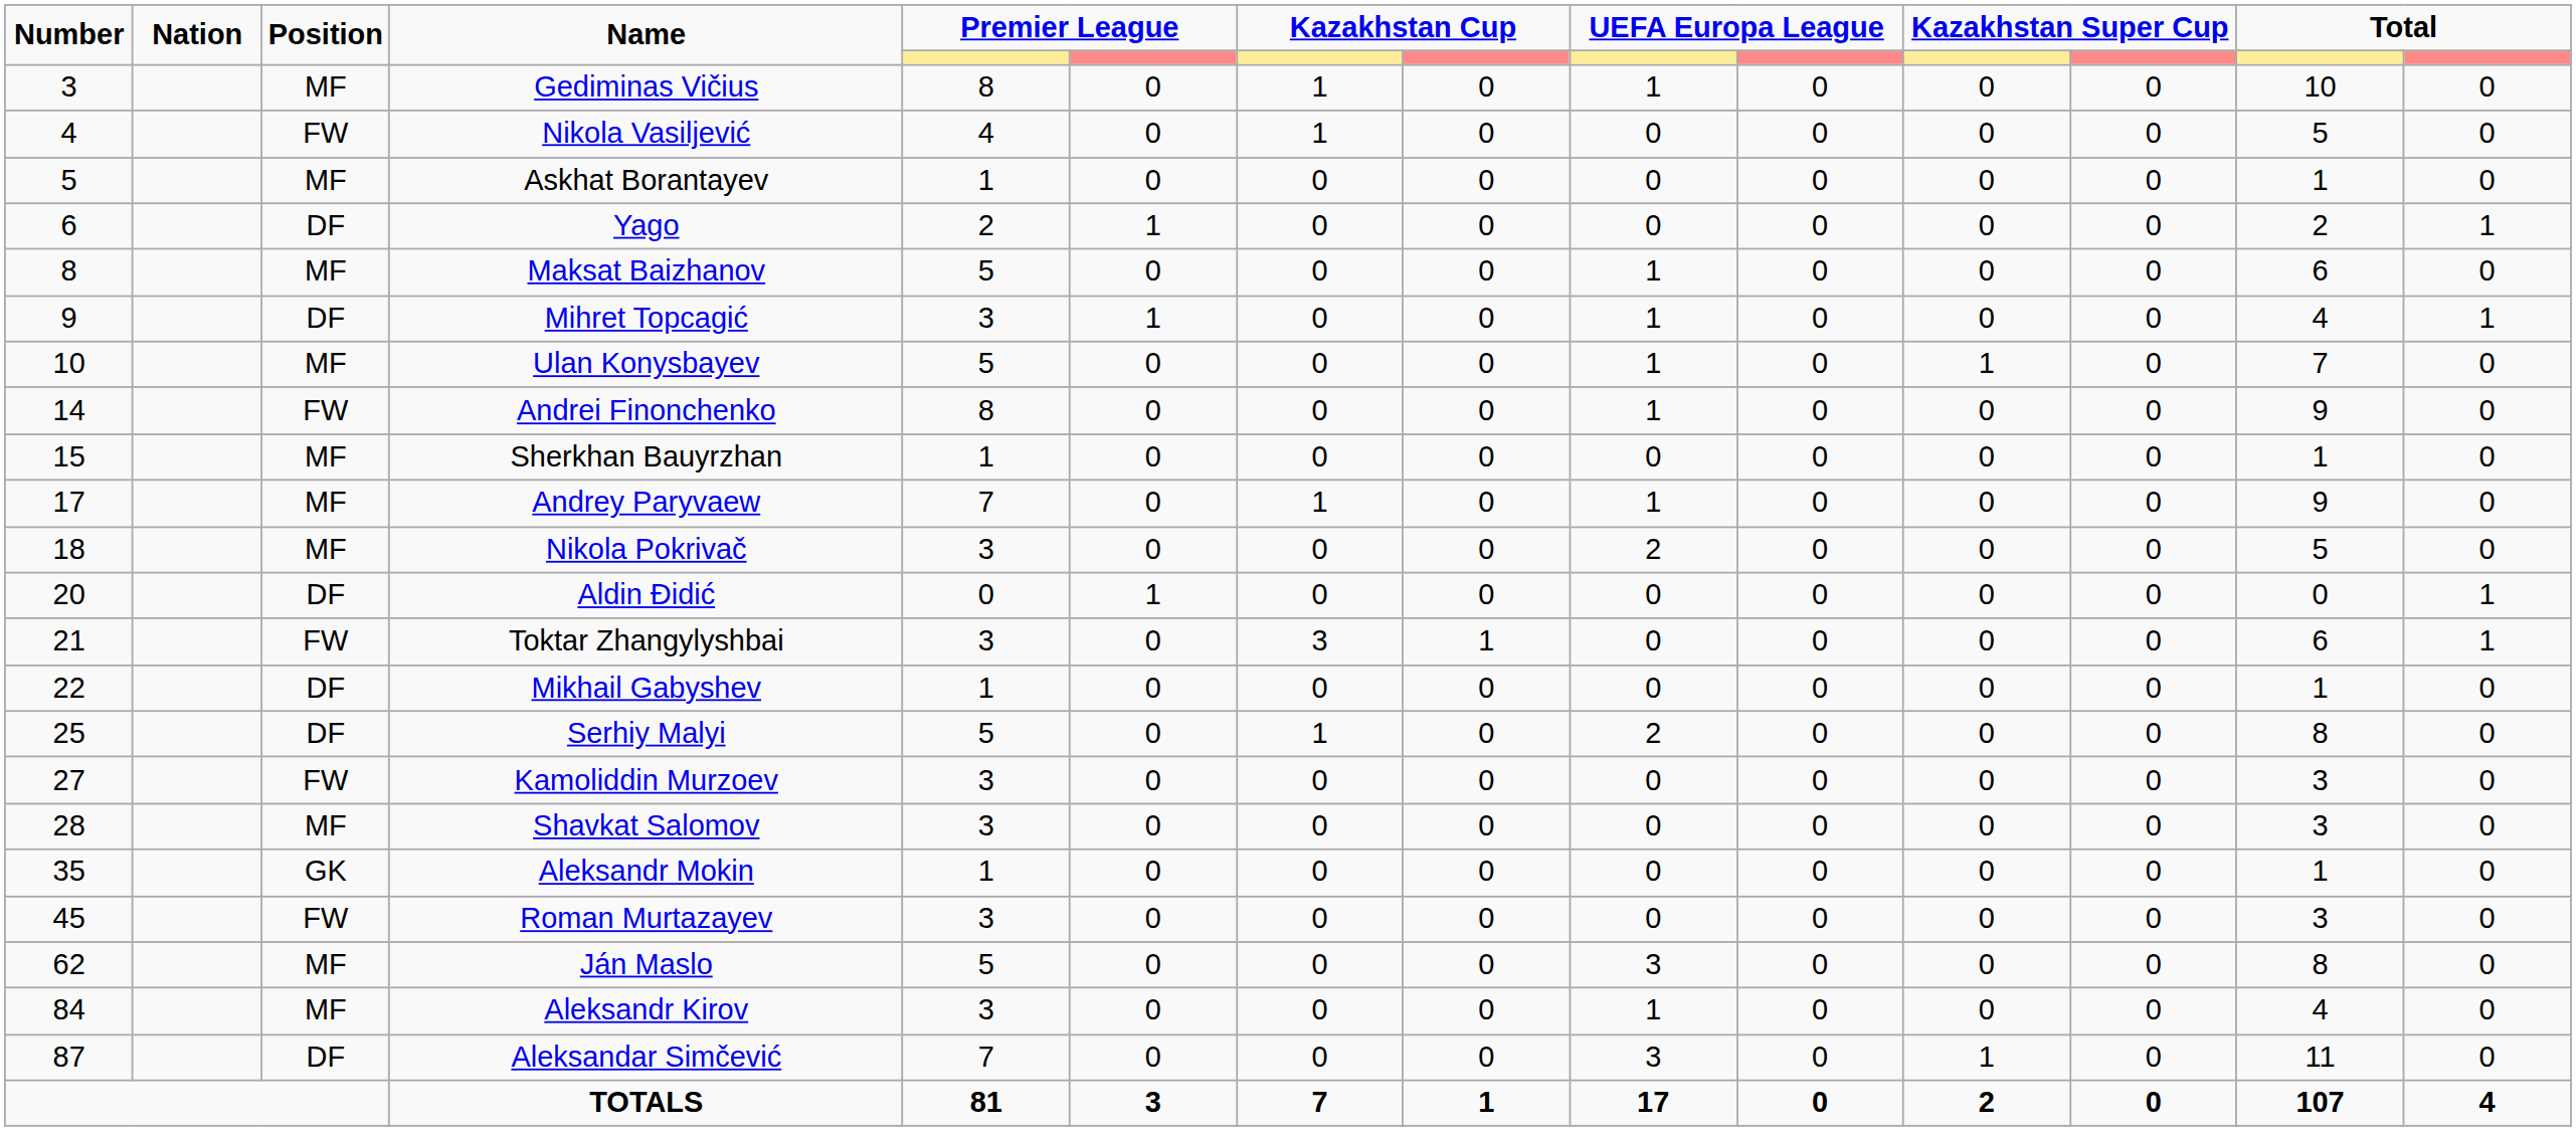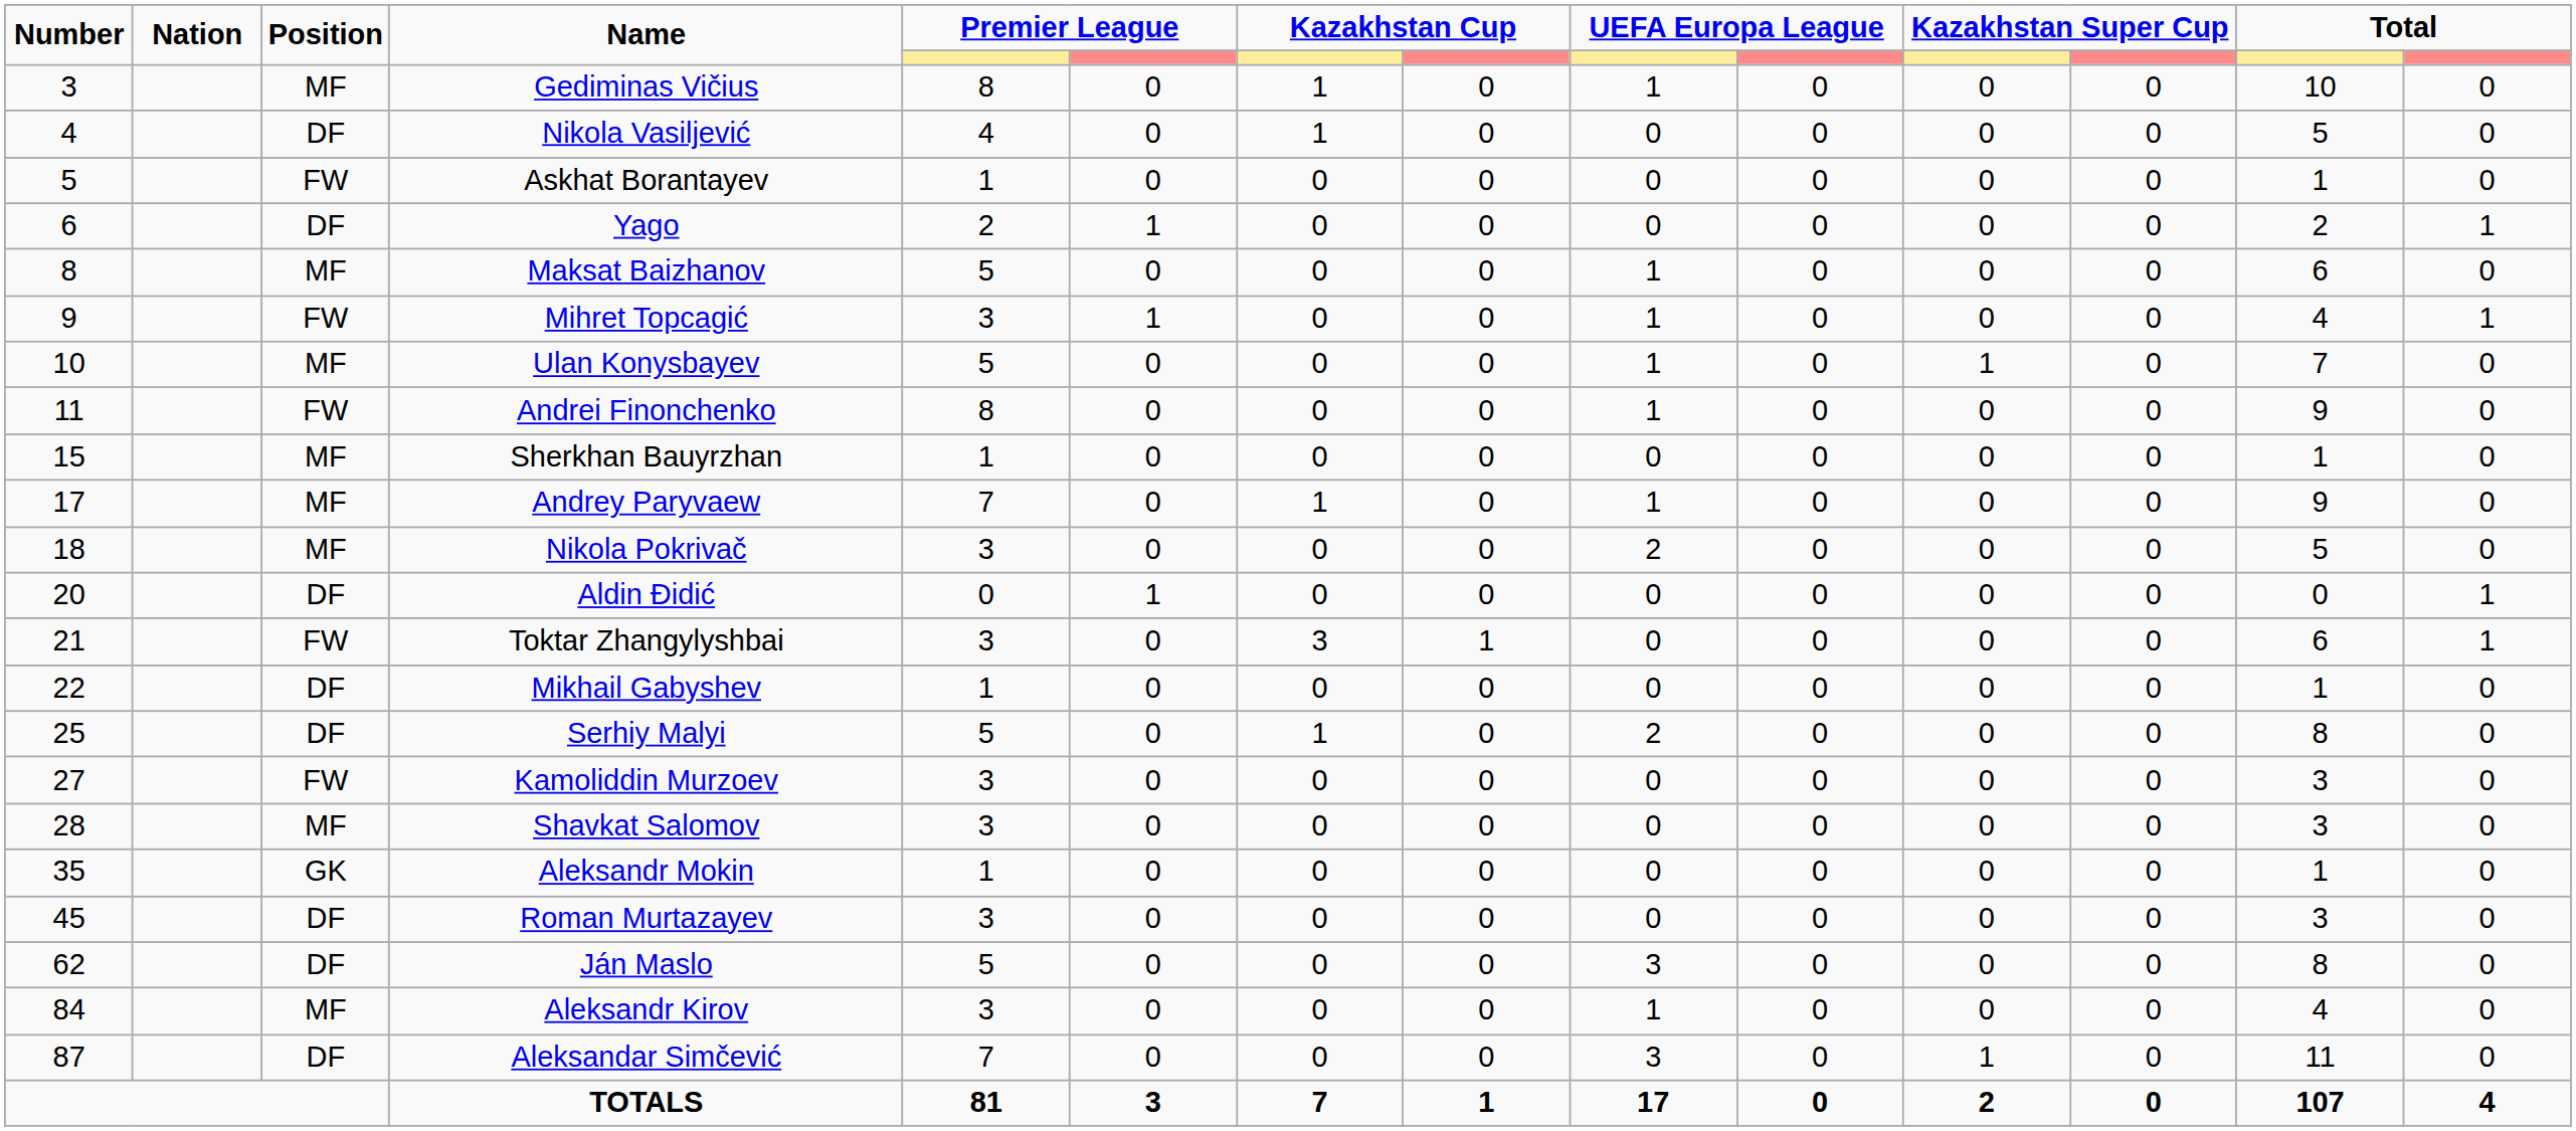 <table class="wikitable" style="text-align:center;">
 <tr>
 <td rowspan="2"  style="width:5%; text-align:center;"><strong>Number</strong></td>
 <td rowspan="2"  style="width:5%; text-align:center;"><strong>Nation</strong></td>
 <td rowspan="2"  style="width:5%; text-align:center;"><strong>Position</strong></td>
 <td rowspan="2"  style="width:20%; text-align:center;"><strong>Name</strong></td>
 <td colspan="2" style="text-align:center;"><strong><a href='#'>Premier League</a></strong></td>
 <td colspan="2" style="text-align:center;"><strong><a href='#'>Kazakhstan Cup</a></strong></td>
 <td colspan="2" style="text-align:center;"><strong><a href='#'>UEFA Europa League</a></strong></td>
 <td colspan="2" style="text-align:center;"><strong><a href='#'>Kazakhstan Super Cup</a></strong></td>
 <td colspan="2" style="text-align:center;"><strong>Total</strong></td>
 </tr>
 <tr>
 <th style="width:60px; background:#fe9;"></th>
 <th style="width:60px; background:#ff8888;"></th>
 <th style="width:60px; background:#fe9;"></th>
 <th style="width:60px; background:#ff8888;"></th>
 <th style="width:60px; background:#fe9;"></th>
 <th style="width:60px; background:#ff8888;"></th>
 <th style="width:60px; background:#fe9;"></th>
 <th style="width:60px; background:#ff8888;"></th>
 <th style="width:60px; background:#fe9;"></th>
 <th style="width:60px; background:#ff8888;"></th>
 </tr>
 <tr>
 <td>3</td>
 <td></td>
 <td>MF</td>
 <td><a href='#'>Gediminas Vičius</a></td>
 <td>8</td>
 <td>0</td>
 <td>1</td>
 <td>0</td>
 <td>1</td>
 <td>0</td>
 <td>0</td>
 <td>0</td>
 <td>10</td>
 <td>0</td>
 </tr>
 <tr>
 <td>4</td>
 <td></td>
-<td>FW</td>
+<td>DF</td>
 <td><a href='#'>Nikola Vasiljević</a></td>
 <td>4</td>
 <td>0</td>
 <td>1</td>
 <td>0</td>
 <td>0</td>
 <td>0</td>
 <td>0</td>
 <td>0</td>
 <td>5</td>
 <td>0</td>
 </tr>
 <tr>
 <td>5</td>
 <td></td>
-<td>MF</td>
+<td>FW</td>
 <td>Askhat Borantayev</td>
 <td>1</td>
 <td>0</td>
 <td>0</td>
 <td>0</td>
 <td>0</td>
 <td>0</td>
 <td>0</td>
 <td>0</td>
 <td>1</td>
 <td>0</td>
 </tr>
 <tr>
 <td>6</td>
 <td></td>
 <td>DF</td>
 <td><a href='#'>Yago</a></td>
 <td>2</td>
 <td>1</td>
 <td>0</td>
 <td>0</td>
 <td>0</td>
 <td>0</td>
 <td>0</td>
 <td>0</td>
 <td>2</td>
 <td>1</td>
 </tr>
 <tr>
 <td>8</td>
 <td></td>
 <td>MF</td>
 <td><a href='#'>Maksat Baizhanov</a></td>
 <td>5</td>
 <td>0</td>
 <td>0</td>
 <td>0</td>
 <td>1</td>
 <td>0</td>
 <td>0</td>
 <td>0</td>
 <td>6</td>
 <td>0</td>
 </tr>
 <tr>
 <td>9</td>
 <td></td>
-<td>DF</td>
+<td>FW</td>
 <td><a href='#'>Mihret Topcagić</a></td>
 <td>3</td>
 <td>1</td>
 <td>0</td>
 <td>0</td>
 <td>1</td>
 <td>0</td>
 <td>0</td>
 <td>0</td>
 <td>4</td>
 <td>1</td>
 </tr>
 <tr>
 <td>10</td>
 <td></td>
 <td>MF</td>
 <td><a href='#'>Ulan Konysbayev</a></td>
 <td>5</td>
 <td>0</td>
 <td>0</td>
 <td>0</td>
 <td>1</td>
 <td>0</td>
 <td>1</td>
 <td>0</td>
 <td>7</td>
 <td>0</td>
 </tr>
 <tr>
-<td>14</td>
+<td>11</td>
 <td></td>
 <td>FW</td>
 <td><a href='#'>Andrei Finonchenko</a></td>
 <td>8</td>
 <td>0</td>
 <td>0</td>
 <td>0</td>
 <td>1</td>
 <td>0</td>
 <td>0</td>
 <td>0</td>
 <td>9</td>
 <td>0</td>
 </tr>
 <tr>
 <td>15</td>
 <td></td>
 <td>MF</td>
 <td>Sherkhan Bauyrzhan</td>
 <td>1</td>
 <td>0</td>
 <td>0</td>
 <td>0</td>
 <td>0</td>
 <td>0</td>
 <td>0</td>
 <td>0</td>
 <td>1</td>
 <td>0</td>
 </tr>
 <tr>
 <td>17</td>
 <td></td>
 <td>MF</td>
 <td><a href='#'>Andrey Paryvaew</a></td>
 <td>7</td>
 <td>0</td>
 <td>1</td>
 <td>0</td>
 <td>1</td>
 <td>0</td>
 <td>0</td>
 <td>0</td>
 <td>9</td>
 <td>0</td>
 </tr>
 <tr>
 <td>18</td>
 <td></td>
 <td>MF</td>
 <td><a href='#'>Nikola Pokrivač</a></td>
 <td>3</td>
 <td>0</td>
 <td>0</td>
 <td>0</td>
 <td>2</td>
 <td>0</td>
 <td>0</td>
 <td>0</td>
 <td>5</td>
 <td>0</td>
 </tr>
 <tr>
 <td>20</td>
 <td></td>
 <td>DF</td>
 <td><a href='#'>Aldin Đidić</a></td>
 <td>0</td>
 <td>1</td>
 <td>0</td>
 <td>0</td>
 <td>0</td>
 <td>0</td>
 <td>0</td>
 <td>0</td>
 <td>0</td>
 <td>1</td>
 </tr>
 <tr>
 <td>21</td>
 <td></td>
 <td>FW</td>
 <td>Toktar Zhangylyshbai</td>
 <td>3</td>
 <td>0</td>
 <td>3</td>
 <td>1</td>
 <td>0</td>
 <td>0</td>
 <td>0</td>
 <td>0</td>
 <td>6</td>
 <td>1</td>
 </tr>
 <tr>
 <td>22</td>
 <td></td>
 <td>DF</td>
 <td><a href='#'>Mikhail Gabyshev</a></td>
 <td>1</td>
 <td>0</td>
 <td>0</td>
 <td>0</td>
 <td>0</td>
 <td>0</td>
 <td>0</td>
 <td>0</td>
 <td>1</td>
 <td>0</td>
 </tr>
 <tr>
 <td>25</td>
 <td></td>
 <td>DF</td>
 <td><a href='#'>Serhiy Malyi</a></td>
 <td>5</td>
 <td>0</td>
 <td>1</td>
 <td>0</td>
 <td>2</td>
 <td>0</td>
 <td>0</td>
 <td>0</td>
 <td>8</td>
 <td>0</td>
 </tr>
 <tr>
 <td>27</td>
 <td></td>
 <td>FW</td>
 <td><a href='#'>Kamoliddin Murzoev</a></td>
 <td>3</td>
 <td>0</td>
 <td>0</td>
 <td>0</td>
 <td>0</td>
 <td>0</td>
 <td>0</td>
 <td>0</td>
 <td>3</td>
 <td>0</td>
 </tr>
 <tr>
 <td>28</td>
 <td></td>
 <td>MF</td>
 <td><a href='#'>Shavkat Salomov</a></td>
 <td>3</td>
 <td>0</td>
 <td>0</td>
 <td>0</td>
 <td>0</td>
 <td>0</td>
 <td>0</td>
 <td>0</td>
 <td>3</td>
 <td>0</td>
 </tr>
 <tr>
 <td>35</td>
 <td></td>
 <td>GK</td>
 <td><a href='#'>Aleksandr Mokin</a></td>
 <td>1</td>
 <td>0</td>
 <td>0</td>
 <td>0</td>
 <td>0</td>
 <td>0</td>
 <td>0</td>
 <td>0</td>
 <td>1</td>
 <td>0</td>
 </tr>
 <tr>
 <td>45</td>
 <td></td>
-<td>FW</td>
+<td>DF</td>
 <td><a href='#'>Roman Murtazayev</a></td>
 <td>3</td>
 <td>0</td>
 <td>0</td>
 <td>0</td>
 <td>0</td>
 <td>0</td>
 <td>0</td>
 <td>0</td>
 <td>3</td>
 <td>0</td>
 </tr>
 <tr>
 <td>62</td>
 <td></td>
-<td>MF</td>
+<td>DF</td>
 <td><a href='#'>Ján Maslo</a></td>
 <td>5</td>
 <td>0</td>
 <td>0</td>
 <td>0</td>
 <td>3</td>
 <td>0</td>
 <td>0</td>
 <td>0</td>
 <td>8</td>
 <td>0</td>
 </tr>
 <tr>
 <td>84</td>
 <td></td>
 <td>MF</td>
 <td><a href='#'>Aleksandr Kirov</a></td>
 <td>3</td>
 <td>0</td>
 <td>0</td>
 <td>0</td>
 <td>1</td>
 <td>0</td>
 <td>0</td>
 <td>0</td>
 <td>4</td>
 <td>0</td>
 </tr>
 <tr>
 <td>87</td>
 <td></td>
 <td>DF</td>
 <td><a href='#'>Aleksandar Simčević</a></td>
 <td>7</td>
 <td>0</td>
 <td>0</td>
 <td>0</td>
 <td>3</td>
 <td>0</td>
 <td>1</td>
 <td>0</td>
 <td>11</td>
 <td>0</td>
 </tr>
 <tr>
 <td colspan="3"></td>
 <td><strong>TOTALS</strong></td>
 <td><strong>81</strong></td>
 <td><strong>3</strong></td>
 <td><strong>7</strong></td>
 <td><strong>1</strong></td>
 <td><strong>17</strong></td>
 <td><strong>0</strong></td>
 <td><strong>2</strong></td>
 <td><strong>0</strong></td>
 <td><strong>107</strong></td>
 <td><strong>4</strong></td>
 </tr>
 </table>
